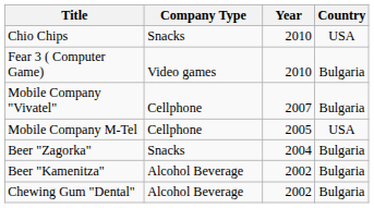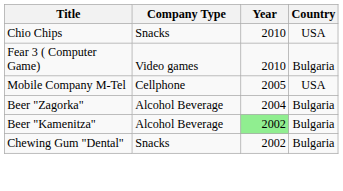 <table class="wikitable sortable">
 <tr>
 <th>Title</th>
 <th>Company Type</th>
 <th>Year</th>
 <th>Country</th>
 </tr>
 <tr>
 <td width="161" height="13"  valign="bottom">Chio Chips</td>
 <td width="135"  valign="bottom">Snacks</td>
 <td align="right" width="56" align="center" valign="bottom">2010</td>
 <td align="center" valign="bottom">USA</td>
 </tr>
 <tr>
 <td height="13"  valign="bottom">Fear 3 ( Computer Game)</td>
 <td valign="bottom">Video games</td>
 <td align="right" align="center" valign="bottom">2010</td>
 <td align="center" valign="bottom">Bulgaria</td>
 </tr>
 <tr>
-<td height="13"  valign="bottom">Mobile Company "Vivatel"</td>
-<td valign="bottom">Cellphone</td>
-<td align="right" align="center" valign="bottom">2007</td>
-<td align="center" valign="bottom">Bulgaria</td>
-</tr>
-<tr>
 <td height="13"  valign="bottom">Mobile Company M-Tel</td>
 <td valign="bottom">Cellphone</td>
 <td align="right" align="center" valign="bottom">2005</td>
 <td align="center" valign="bottom">USA</td>
 </tr>
 <tr>
 <td height="13"  valign="bottom">Beer "Zagorka"</td>
-<td valign="bottom">Snacks</td>
+<td valign="bottom">Alcohol Beverage</td>
 <td align="right" align="center" valign="bottom">2004</td>
 <td align="center" valign="bottom">Bulgaria</td>
 </tr>
 <tr>
 <td height="13"  valign="bottom">Beer "Kamenitza"</td>
 <td valign="bottom">Alcohol Beverage</td>
-<td align="right" align="center">2002</td>
+<td align="right" align="center" style="background: lightgreen;">2002</td>
 <td align="center" valign="bottom">Bulgaria</td>
 </tr>
 <tr>
 <td height="13"  valign="bottom">Chewing Gum "Dental"</td>
-<td valign="bottom">Alcohol Beverage</td>
+<td valign="bottom">Snacks</td>
 <td align="right" align="center">2002</td>
 <td align="center" valign="bottom">Bulgaria</td>
 </tr>
 </table>
